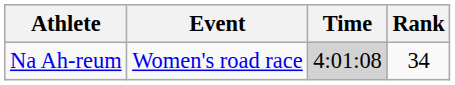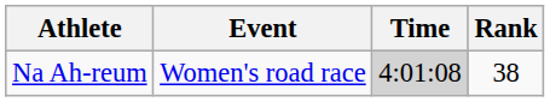 <table class="wikitable" style="font-size:90%; text-align:center">
 <tr>
 <th>Athlete</th>
 <th>Event</th>
 <th>Time</th>
 <th>Rank</th>
 </tr>
 <tr>
 <td style="text-align:left"><a href='#'>Na Ah-reum</a></td>
 <td style="text-align:left"><a href='#'>Women's road race</a></td>
 <td style="background: lightgrey;">4:01:08</td>
-<td>34</td>
+<td>38</td>
 </tr>
 </table>
